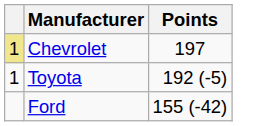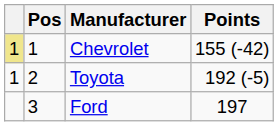 <table class="wikitable" style="font-size: 95%;">
 <tr>
 <th></th>
+<th>Pos</th>
 <th>Manufacturer</th>
 <th>Points</th>
 </tr>
 <tr>
 <td align="left" style="background: khaki;"> 1</td>
+<td>1</td>
 <td><a href='#'>Chevrolet</a></td>
-<td style="text-align:center;">197</td>
+<td style="text-align:right;">155 (-42)</td>
 </tr>
 <tr>
 <td align="left"> 1</td>
+<td>2</td>
 <td><a href='#'>Toyota</a></td>
 <td style="text-align:right;">192 (-5)</td>
 </tr>
 <tr>
 <td align="left"></td>
+<td>3</td>
 <td><a href='#'>Ford</a></td>
-<td style="text-align:right;">155 (-42)</td>
+<td style="text-align:center;">197</td>
 </tr>
 </table>
